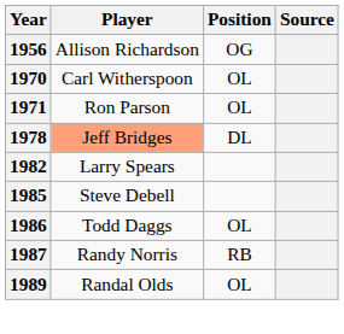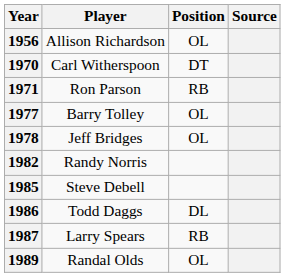 <table class="wikitable">
 <tr>
 <th>Year</th>
 <th>Player</th>
 <th>Position</th>
 <th>Source</th>
 </tr>
 <tr style="text-align:center;">
 <th>1956</th>
 <td>Allison Richardson</td>
-<td>OG</td>
+<td>OL</td>
 <th></th>
 </tr>
 <tr style="text-align:center;">
 <th>1970</th>
 <td>Carl Witherspoon</td>
-<td>OL</td>
+<td>DT</td>
 <th></th>
 </tr>
 <tr style="text-align:center;">
 <th>1971</th>
 <td>Ron Parson</td>
+<td>RB</td>
+<th></th>
+</tr>
+<tr style="text-align:center;">
+<th>1977</th>
+<td>Barry Tolley</td>
 <td>OL</td>
 <th></th>
 </tr>
 <tr style="text-align:center;">
 <th>1978</th>
-<td style="background: lightsalmon;">Jeff Bridges</td>
-<td>DL</td>
+<td>Jeff Bridges</td>
+<td>OL</td>
 <th></th>
 </tr>
 <tr style="text-align:center;">
 <th>1982</th>
-<td>Larry Spears</td>
+<td>Randy Norris</td>
 <td></td>
 <th></th>
 </tr>
 <tr style="text-align:center;">
 <th>1985</th>
 <td>Steve Debell</td>
 <td></td>
 <th></th>
 </tr>
 <tr style="text-align:center;">
 <th>1986</th>
 <td>Todd Daggs</td>
-<td>OL</td>
+<td>DL</td>
 <th></th>
 </tr>
 <tr style="text-align:center;">
 <th>1987</th>
-<td>Randy Norris</td>
+<td>Larry Spears</td>
 <td>RB</td>
 <th></th>
 </tr>
 <tr style="text-align:center;">
 <th>1989</th>
 <td>Randal Olds</td>
 <td>OL</td>
 <th></th>
 </tr>
 </table>
